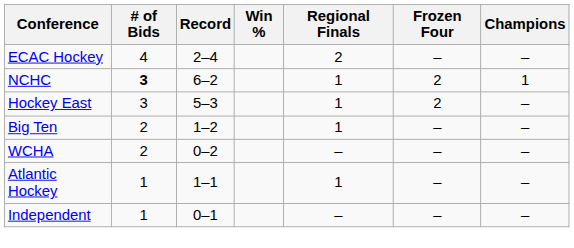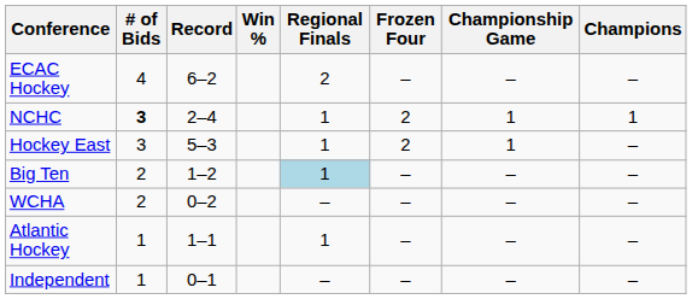 <table class="wikitable sortable">
 <tr>
 <th>Conference</th>
 <th># of Bids</th>
 <th>Record</th>
 <th>Win %</th>
 <th>Regional Finals</th>
 <th>Frozen Four</th>
+<th>Championship Game</th>
 <th>Champions</th>
 </tr>
 <tr align="center">
 <td align="left"><a href='#'>ECAC Hockey</a></td>
 <td>4</td>
-<td>2–4</td>
+<td>6–2</td>
 <td></td>
 <td>2</td>
+<td>–</td>
 <td>–</td>
 <td>–</td>
 </tr>
 <tr align="center">
 <td align="left"><a href='#'>NCHC</a></td>
 <td><strong>3</strong></td>
-<td>6–2</td>
+<td>2–4</td>
 <td></td>
 <td>1</td>
 <td>2</td>
+<td>1</td>
 <td>1</td>
 </tr>
 <tr align="center">
 <td align="left"><a href='#'>Hockey East</a></td>
 <td>3</td>
 <td>5–3</td>
 <td></td>
 <td>1</td>
 <td>2</td>
+<td>1</td>
 <td>–</td>
 </tr>
 <tr align="center">
 <td align="left"><a href='#'>Big Ten</a></td>
 <td>2</td>
 <td>1–2</td>
 <td></td>
-<td>1</td>
+<td style="background: lightblue;">1</td>
+<td>–</td>
 <td>–</td>
 <td>–</td>
 </tr>
 <tr align="center">
 <td align="left"><a href='#'>WCHA</a></td>
 <td>2</td>
 <td>0–2</td>
 <td></td>
+<td>–</td>
 <td>–</td>
 <td>–</td>
 <td>–</td>
 </tr>
 <tr align="center">
 <td align="left"><a href='#'>Atlantic Hockey</a></td>
 <td>1</td>
 <td>1–1</td>
 <td></td>
 <td>1</td>
 <td>–</td>
 <td>–</td>
+<td>–</td>
 </tr>
 <tr align="center">
 <td align="left"><a href='#'>Independent</a></td>
 <td>1</td>
 <td>0–1</td>
 <td></td>
 <td>–</td>
 <td>–</td>
 <td>–</td>
+<td>–</td>
 </tr>
 </table>
